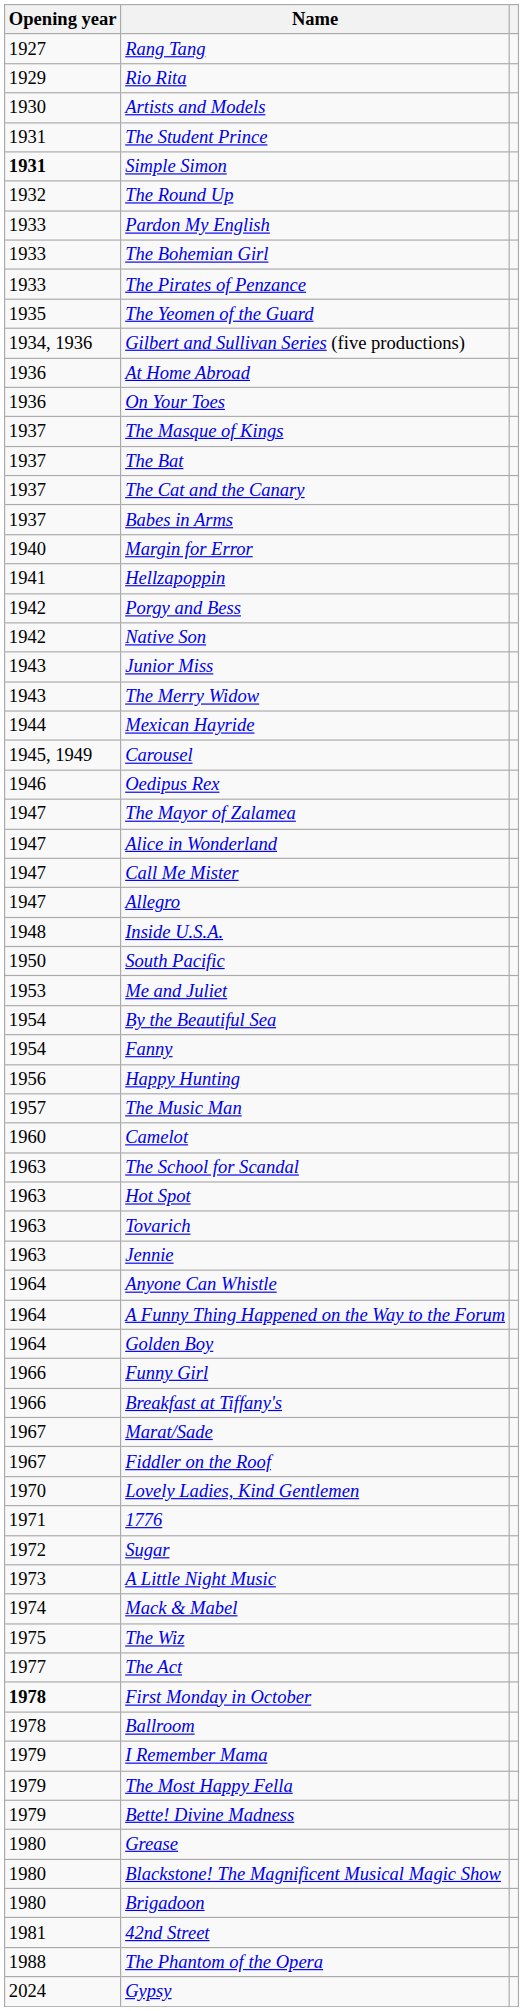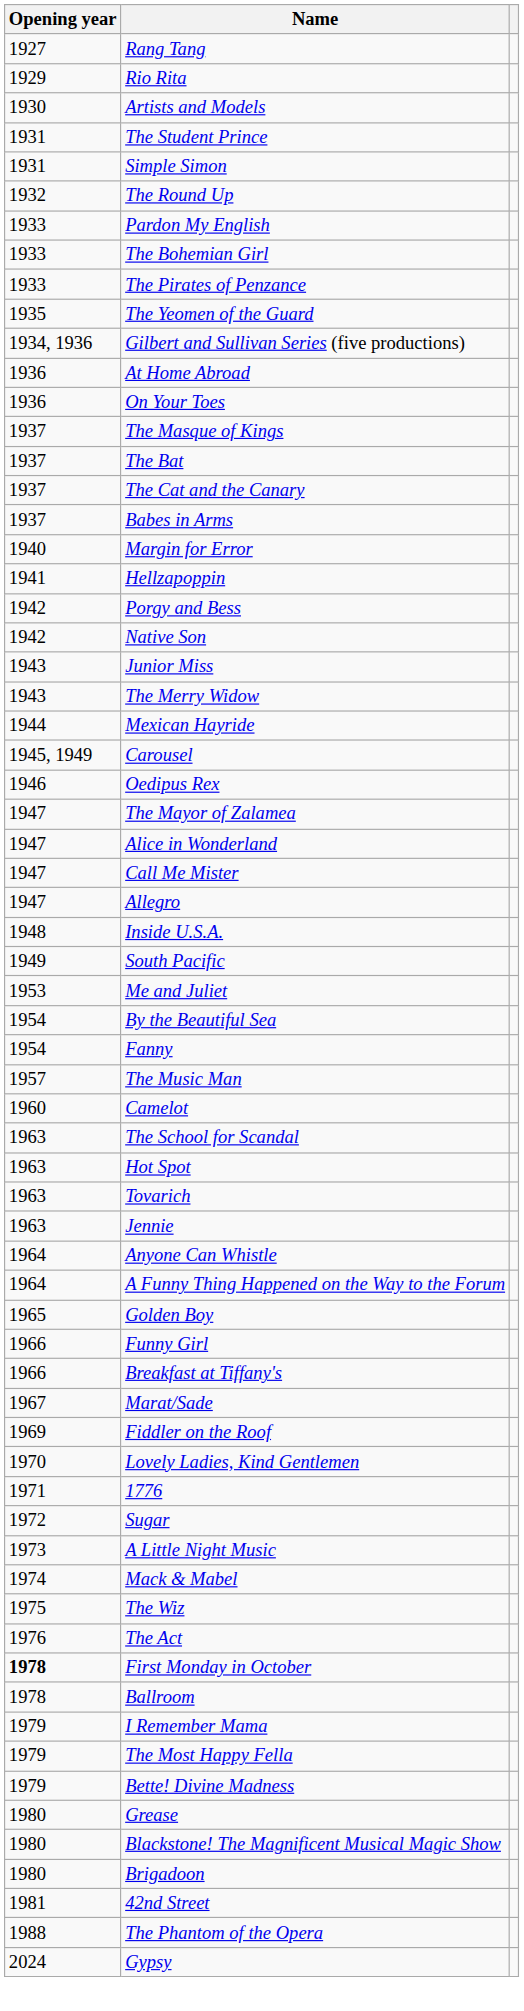 <table class="wikitable sortable collapsible">
 <tr>
 <th scope="col">Opening year</th>
 <th scope="col">Name</th>
 <th scope="col"  class="unsortable"></th>
 </tr>
 <tr>
 <td>1927</td>
 <td><em><a href='#'>Rang Tang</a></em></td>
 <td></td>
 </tr>
 <tr>
 <td>1929</td>
 <td><em><a href='#'>Rio Rita</a></em></td>
 <td></td>
 </tr>
 <tr>
 <td>1930</td>
 <td><em><a href='#'>Artists and Models</a></em></td>
 <td></td>
 </tr>
 <tr>
 <td>1931</td>
 <td><em><a href='#'>The Student Prince</a></em></td>
 <td></td>
 </tr>
 <tr>
-<td><strong>1931</strong></td>
+<td>1931</td>
 <td><em><a href='#'>Simple Simon</a></em></td>
 <td></td>
 </tr>
 <tr>
 <td>1932</td>
 <td><em><a href='#'>The Round Up</a></em></td>
 <td></td>
 </tr>
 <tr>
 <td>1933</td>
 <td><em><a href='#'>Pardon My English</a></em></td>
 <td></td>
 </tr>
 <tr>
 <td>1933</td>
 <td><em><a href='#'>The Bohemian Girl</a></em></td>
 <td></td>
 </tr>
 <tr>
 <td>1933</td>
 <td><em><a href='#'>The Pirates of Penzance</a></em></td>
 <td></td>
 </tr>
 <tr>
 <td>1935</td>
 <td><em><a href='#'>The Yeomen of the Guard</a></em></td>
 <td></td>
 </tr>
 <tr>
 <td>1934, 1936</td>
 <td><em><a href='#'>Gilbert and Sullivan Series</a></em> (five productions)</td>
 <td></td>
 </tr>
 <tr>
 <td>1936</td>
 <td><em><a href='#'>At Home Abroad</a></em></td>
 <td></td>
 </tr>
 <tr>
 <td>1936</td>
 <td><em><a href='#'>On Your Toes</a></em></td>
 <td></td>
 </tr>
 <tr>
 <td>1937</td>
 <td><em><a href='#'>The Masque of Kings</a></em></td>
 <td></td>
 </tr>
 <tr>
 <td>1937</td>
 <td><em><a href='#'>The Bat</a></em></td>
 <td></td>
 </tr>
 <tr>
 <td>1937</td>
 <td><em><a href='#'>The Cat and the Canary</a></em></td>
 <td></td>
 </tr>
 <tr>
 <td>1937</td>
 <td><em><a href='#'>Babes in Arms</a></em></td>
 <td></td>
 </tr>
 <tr>
 <td>1940</td>
 <td><em><a href='#'>Margin for Error</a></em></td>
 <td></td>
 </tr>
 <tr>
 <td>1941</td>
 <td><em><a href='#'>Hellzapoppin</a></em></td>
 <td></td>
 </tr>
 <tr>
 <td>1942</td>
 <td><em><a href='#'>Porgy and Bess</a></em></td>
 <td></td>
 </tr>
 <tr>
 <td>1942</td>
 <td><em><a href='#'>Native Son</a></em></td>
 <td></td>
 </tr>
 <tr>
 <td>1943</td>
 <td><em><a href='#'>Junior Miss</a></em></td>
 <td></td>
 </tr>
 <tr>
 <td>1943</td>
 <td><em><a href='#'>The Merry Widow</a></em></td>
 <td></td>
 </tr>
 <tr>
 <td>1944</td>
 <td><em><a href='#'>Mexican Hayride</a></em></td>
 <td></td>
 </tr>
 <tr>
 <td>1945, 1949</td>
 <td><em><a href='#'>Carousel</a></em></td>
 <td></td>
 </tr>
 <tr>
 <td>1946</td>
 <td><em><a href='#'>Oedipus Rex</a></em></td>
 <td></td>
 </tr>
 <tr>
 <td>1947</td>
 <td><em><a href='#'>The Mayor of Zalamea</a></em></td>
 <td></td>
 </tr>
 <tr>
 <td>1947</td>
 <td><em><a href='#'>Alice in Wonderland</a></em></td>
 <td></td>
 </tr>
 <tr>
 <td>1947</td>
 <td><em><a href='#'>Call Me Mister</a></em></td>
 <td></td>
 </tr>
 <tr>
 <td>1947</td>
 <td><em><a href='#'>Allegro</a></em></td>
 <td></td>
 </tr>
 <tr>
 <td>1948</td>
 <td><em><a href='#'>Inside U.S.A.</a></em></td>
 <td></td>
 </tr>
 <tr>
-<td>1950</td>
+<td>1949</td>
 <td><em><a href='#'>South Pacific</a></em></td>
 <td></td>
 </tr>
 <tr>
 <td>1953</td>
 <td><em><a href='#'>Me and Juliet</a></em></td>
 <td></td>
 </tr>
 <tr>
 <td>1954</td>
 <td><em><a href='#'>By the Beautiful Sea</a></em></td>
 <td></td>
 </tr>
 <tr>
 <td>1954</td>
 <td><em><a href='#'>Fanny</a></em></td>
-<td></td>
-</tr>
-<tr>
-<td>1956</td>
-<td><em><a href='#'>Happy Hunting</a></em></td>
 <td></td>
 </tr>
 <tr>
 <td>1957</td>
 <td><em><a href='#'>The Music Man</a></em></td>
 <td></td>
 </tr>
 <tr>
 <td>1960</td>
 <td><em><a href='#'>Camelot</a></em></td>
 <td></td>
 </tr>
 <tr>
 <td>1963</td>
 <td><em><a href='#'>The School for Scandal</a></em></td>
 <td></td>
 </tr>
 <tr>
 <td>1963</td>
 <td><em><a href='#'>Hot Spot</a></em></td>
 <td></td>
 </tr>
 <tr>
 <td>1963</td>
 <td><em><a href='#'>Tovarich</a></em></td>
 <td></td>
 </tr>
 <tr>
 <td>1963</td>
 <td><em><a href='#'>Jennie</a></em></td>
 <td></td>
 </tr>
 <tr>
 <td>1964</td>
 <td><em><a href='#'>Anyone Can Whistle</a></em></td>
 <td></td>
 </tr>
 <tr>
 <td>1964</td>
 <td><em><a href='#'>A Funny Thing Happened on the Way to the Forum</a></em></td>
 <td></td>
 </tr>
 <tr>
-<td>1964</td>
+<td>1965</td>
 <td><em><a href='#'>Golden Boy</a></em></td>
 <td></td>
 </tr>
 <tr>
 <td>1966</td>
 <td><em><a href='#'>Funny Girl</a></em></td>
 <td></td>
 </tr>
 <tr>
 <td>1966</td>
 <td><em><a href='#'>Breakfast at Tiffany's</a></em></td>
 <td></td>
 </tr>
 <tr>
 <td>1967</td>
 <td><em><a href='#'>Marat/Sade</a></em></td>
 <td></td>
 </tr>
 <tr>
-<td>1967</td>
+<td>1969</td>
 <td><em><a href='#'>Fiddler on the Roof</a></em></td>
 <td></td>
 </tr>
 <tr>
 <td>1970</td>
 <td><em><a href='#'>Lovely Ladies, Kind Gentlemen</a></em></td>
 <td></td>
 </tr>
 <tr>
 <td>1971</td>
 <td><em><a href='#'>1776</a></em></td>
 <td></td>
 </tr>
 <tr>
 <td>1972</td>
 <td><em><a href='#'>Sugar</a></em></td>
 <td></td>
 </tr>
 <tr>
 <td>1973</td>
 <td><em><a href='#'>A Little Night Music</a></em></td>
 <td></td>
 </tr>
 <tr>
 <td>1974</td>
 <td><em><a href='#'>Mack & Mabel</a></em></td>
 <td></td>
 </tr>
 <tr>
 <td>1975</td>
 <td><em><a href='#'>The Wiz</a></em></td>
 <td></td>
 </tr>
 <tr>
-<td>1977</td>
+<td>1976</td>
 <td><em><a href='#'>The Act</a></em></td>
 <td></td>
 </tr>
 <tr>
 <td><strong>1978</strong></td>
 <td><em><a href='#'>First Monday in October</a></em></td>
 <td></td>
 </tr>
 <tr>
 <td>1978</td>
 <td><em><a href='#'>Ballroom</a></em></td>
 <td></td>
 </tr>
 <tr>
 <td>1979</td>
 <td><em><a href='#'>I Remember Mama</a></em></td>
 <td></td>
 </tr>
 <tr>
 <td>1979</td>
 <td><em><a href='#'>The Most Happy Fella</a></em></td>
 <td></td>
 </tr>
 <tr>
 <td>1979</td>
 <td><em><a href='#'>Bette! Divine Madness</a></em></td>
 <td></td>
 </tr>
 <tr>
 <td>1980</td>
 <td><em><a href='#'>Grease</a></em></td>
 <td></td>
 </tr>
 <tr>
 <td>1980</td>
 <td><em><a href='#'>Blackstone! The Magnificent Musical Magic Show</a></em></td>
 <td></td>
 </tr>
 <tr>
 <td>1980</td>
 <td><em><a href='#'>Brigadoon</a></em></td>
 <td></td>
 </tr>
 <tr>
 <td>1981</td>
 <td><em><a href='#'>42nd Street</a></em></td>
 <td></td>
 </tr>
 <tr>
 <td>1988</td>
 <td><em><a href='#'>The Phantom of the Opera</a></em></td>
 <td></td>
 </tr>
 <tr>
 <td>2024</td>
 <td><em><a href='#'>Gypsy</a></em></td>
 <td></td>
 </tr>
 </table>
